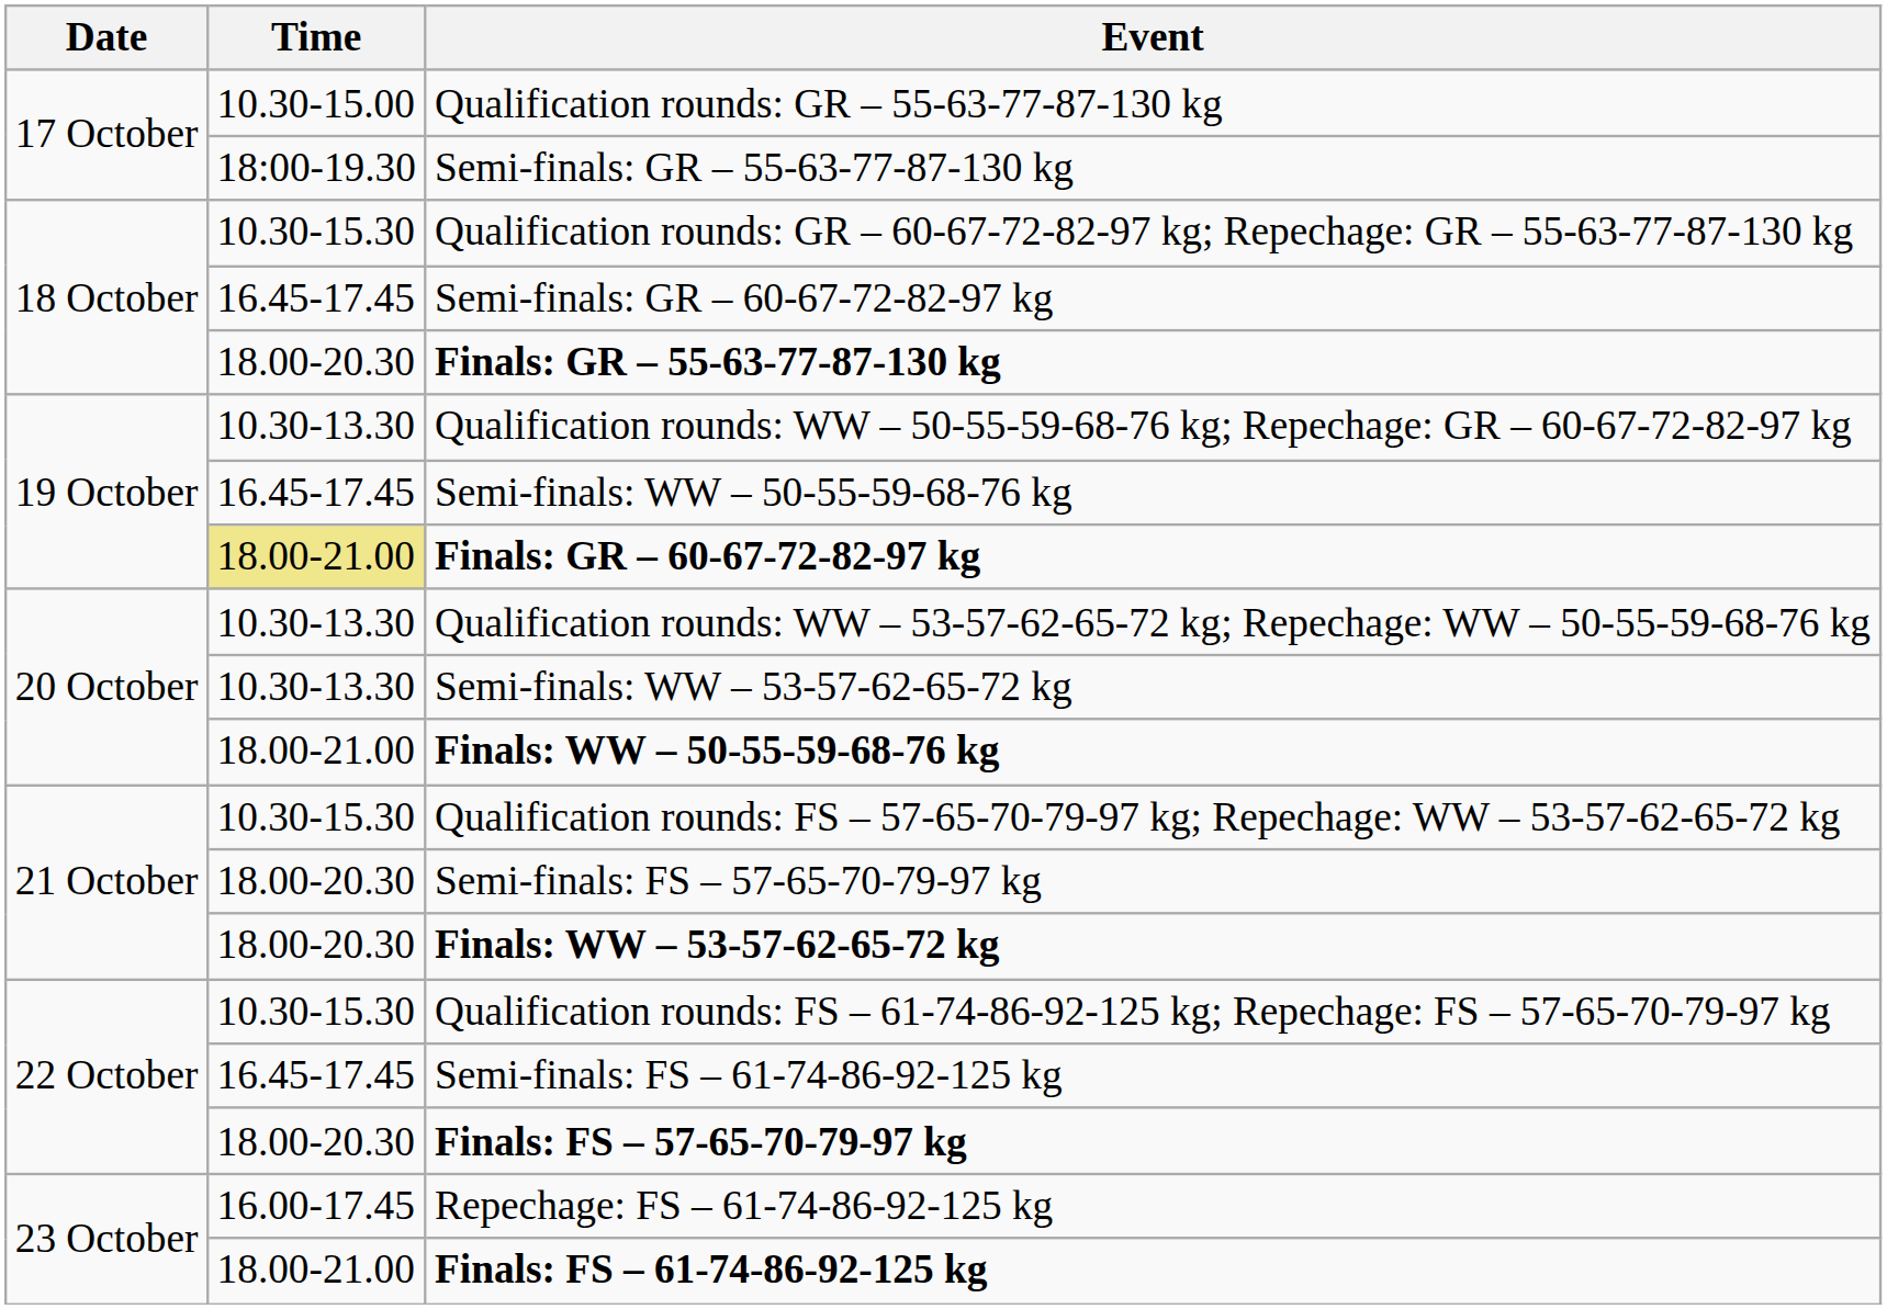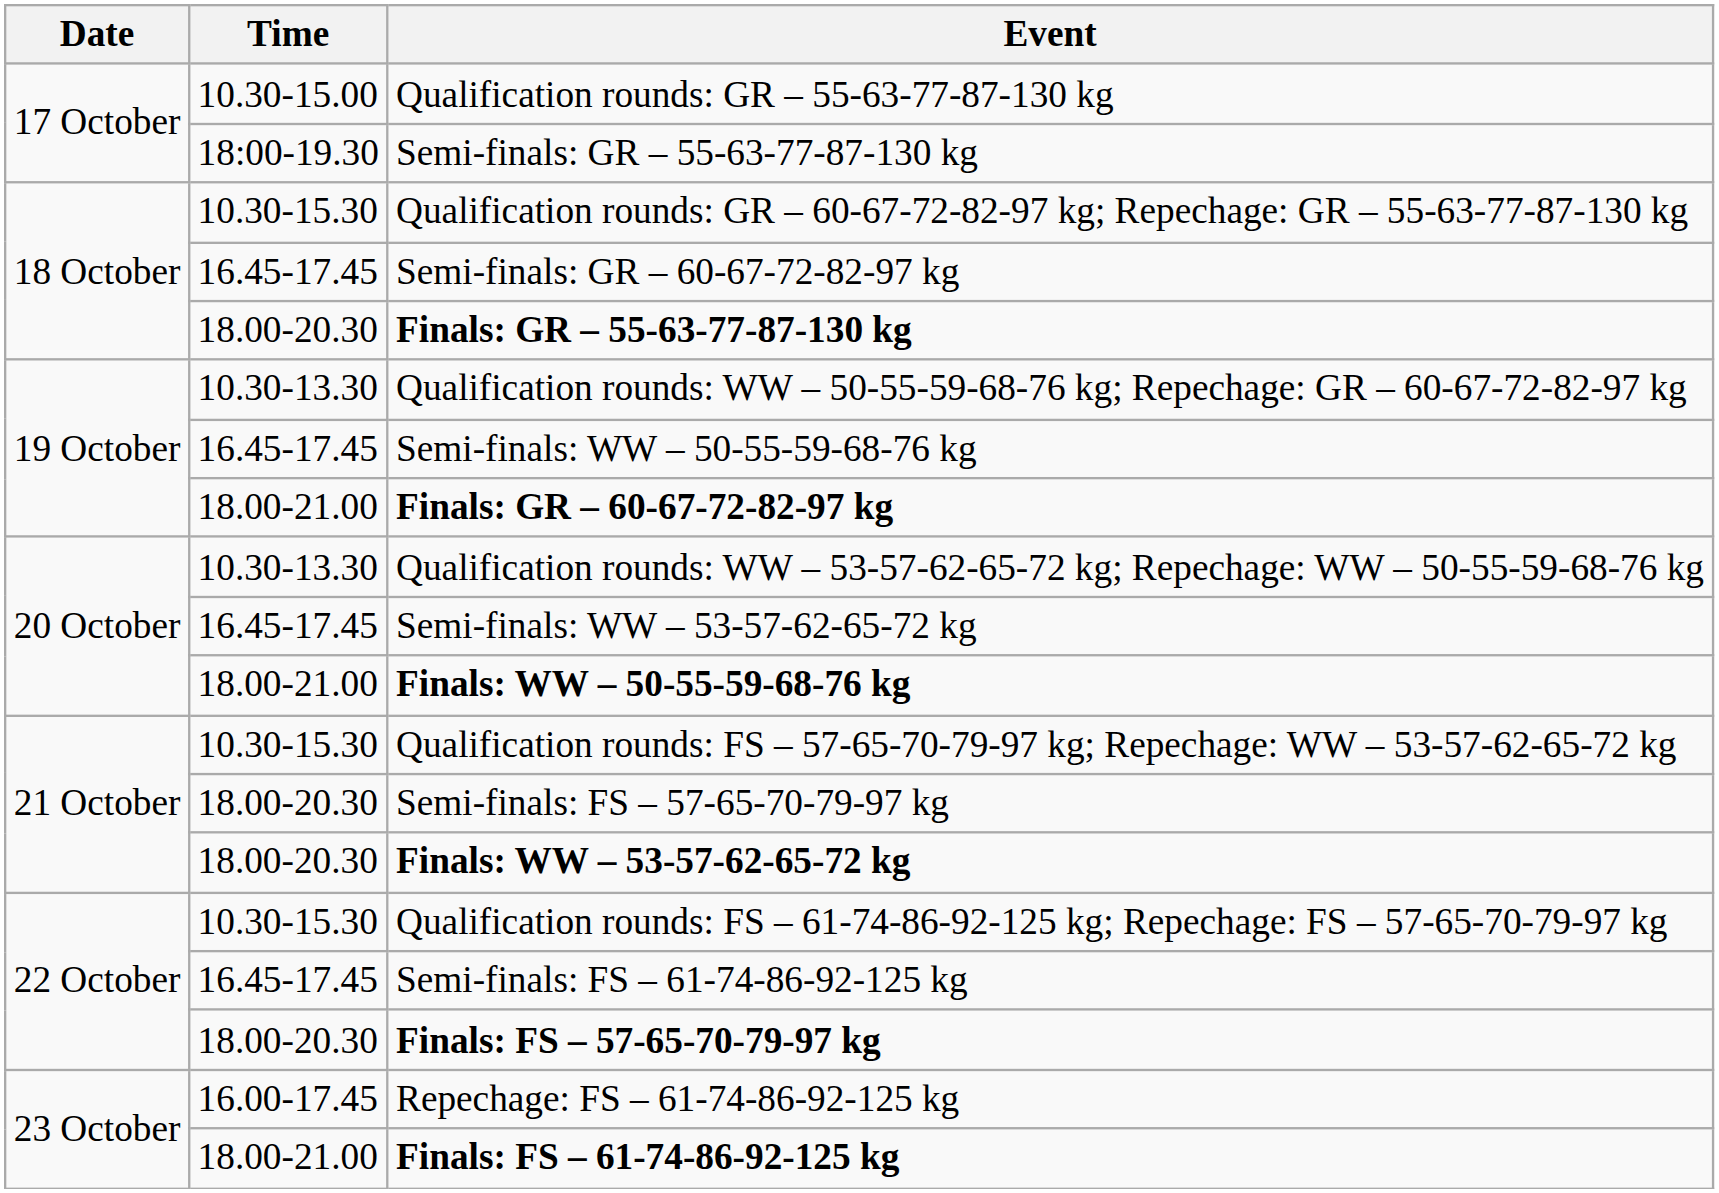 <table class=wikitable>
 <tr>
 <th>Date</th>
 <th>Time</th>
 <th>Event</th>
 </tr>
 <tr>
 <td rowspan="2">17 October</td>
 <td>10.30-15.00</td>
 <td>Qualification rounds: GR – 55-63-77-87-130 kg</td>
 </tr>
 <tr>
 <td>18:00-19.30</td>
 <td>Semi-finals: GR – 55-63-77-87-130 kg</td>
 </tr>
 <tr>
 <td rowspan="3">18 October</td>
 <td>10.30-15.30</td>
 <td>Qualification rounds: GR – 60-67-72-82-97 kg; Repechage: GR – 55-63-77-87-130 kg</td>
 </tr>
 <tr>
 <td>16.45-17.45</td>
 <td>Semi-finals: GR – 60-67-72-82-97 kg</td>
 </tr>
 <tr>
 <td>18.00-20.30</td>
 <td><strong>Finals: GR – 55-63-77-87-130 kg</strong></td>
 </tr>
 <tr>
 <td rowspan="3">19 October</td>
 <td>10.30-13.30</td>
 <td>Qualification rounds: WW – 50-55-59-68-76 kg; Repechage: GR – 60-67-72-82-97 kg</td>
 </tr>
 <tr>
 <td>16.45-17.45</td>
 <td>Semi-finals: WW – 50-55-59-68-76 kg</td>
 </tr>
 <tr>
-<td style="background: khaki;">18.00-21.00</td>
+<td>18.00-21.00</td>
 <td><strong>Finals: GR – 60-67-72-82-97 kg</strong></td>
 </tr>
 <tr>
 <td rowspan="3">20 October</td>
 <td>10.30-13.30</td>
 <td>Qualification rounds: WW – 53-57-62-65-72 kg; Repechage: WW – 50-55-59-68-76 kg</td>
 </tr>
 <tr>
-<td>10.30-13.30</td>
+<td>16.45-17.45</td>
 <td>Semi-finals: WW – 53-57-62-65-72 kg</td>
 </tr>
 <tr>
 <td>18.00-21.00</td>
 <td><strong>Finals: WW – 50-55-59-68-76 kg</strong></td>
 </tr>
 <tr>
 <td rowspan="3">21 October</td>
 <td>10.30-15.30</td>
 <td>Qualification rounds: FS – 57-65-70-79-97 kg; Repechage: WW – 53-57-62-65-72 kg</td>
 </tr>
 <tr>
 <td>18.00-20.30</td>
 <td>Semi-finals: FS – 57-65-70-79-97 kg</td>
 </tr>
 <tr>
 <td>18.00-20.30</td>
 <td><strong>Finals: WW – 53-57-62-65-72 kg</strong></td>
 </tr>
 <tr>
 <td rowspan="3">22 October</td>
 <td>10.30-15.30</td>
 <td>Qualification rounds: FS – 61-74-86-92-125 kg; Repechage: FS – 57-65-70-79-97 kg</td>
 </tr>
 <tr>
 <td>16.45-17.45</td>
 <td>Semi-finals: FS – 61-74-86-92-125 kg</td>
 </tr>
 <tr>
 <td>18.00-20.30</td>
 <td><strong>Finals: FS – 57-65-70-79-97 kg</strong></td>
 </tr>
 <tr>
 <td rowspan="2">23 October</td>
 <td>16.00-17.45</td>
 <td>Repechage: FS – 61-74-86-92-125 kg</td>
 </tr>
 <tr>
 <td>18.00-21.00</td>
 <td><strong>Finals: FS – 61-74-86-92-125 kg</strong></td>
 </tr>
 </table>
